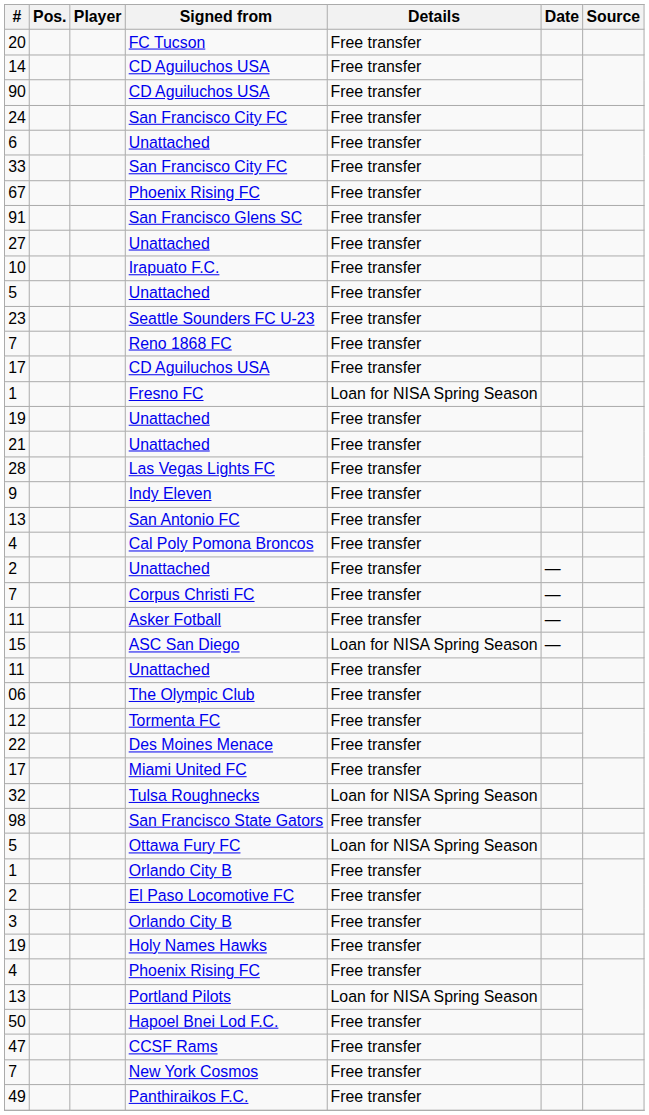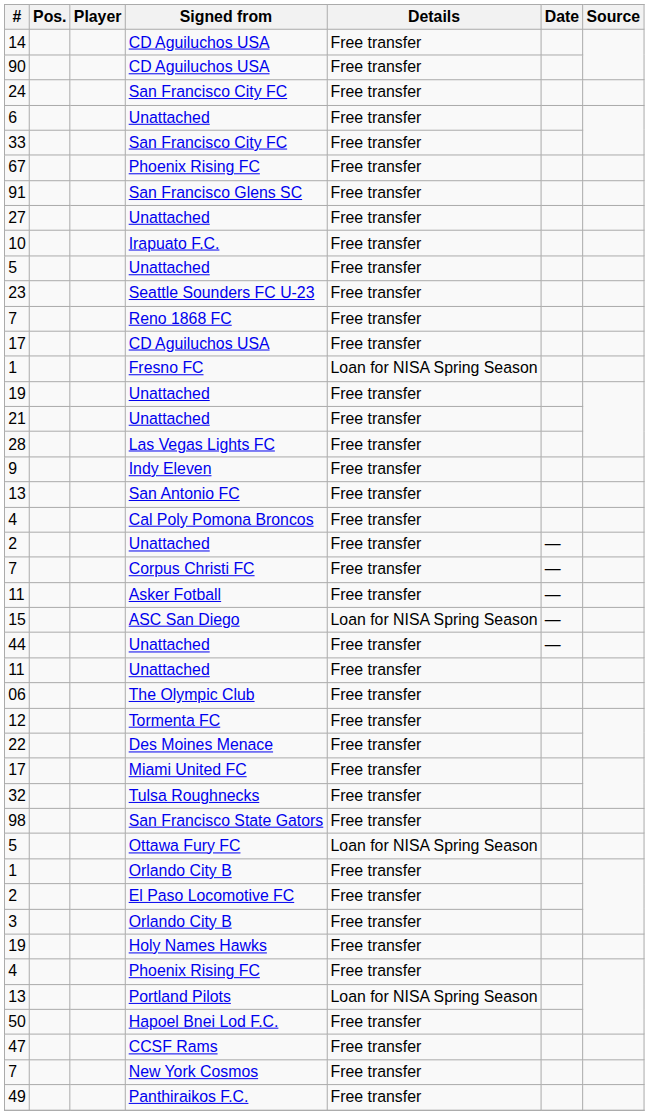 <table class="wikitable mw-collapsible mw-collapsed">
 <tr>
 <th>#</th>
 <th>Pos.</th>
 <th>Player</th>
 <th>Signed from</th>
 <th>Details</th>
 <th>Date</th>
 <th>Source</th>
-</tr>
-<tr>
-<td>20</td>
-<td></td>
-<td></td>
-<td> <a href='#'>FC Tucson</a></td>
-<td>Free transfer</td>
-<td></td>
-<td></td>
 </tr>
 <tr>
 <td>14</td>
 <td></td>
 <td></td>
 <td> <a href='#'>CD Aguiluchos USA</a></td>
 <td>Free transfer</td>
 <td></td>
 <td rowspan="2"></td>
 </tr>
 <tr>
 <td>90</td>
 <td></td>
 <td></td>
 <td> <a href='#'>CD Aguiluchos USA</a></td>
 <td>Free transfer</td>
 <td></td>
 </tr>
 <tr>
 <td>24</td>
 <td></td>
 <td></td>
 <td> <a href='#'>San Francisco City FC</a></td>
 <td>Free transfer</td>
 <td></td>
 <td></td>
 </tr>
 <tr>
 <td>6</td>
 <td></td>
 <td></td>
 <td><a href='#'>Unattached</a></td>
 <td>Free transfer</td>
 <td></td>
 <td rowspan="2"></td>
 </tr>
 <tr>
 <td>33</td>
 <td></td>
 <td></td>
 <td> <a href='#'>San Francisco City FC</a></td>
 <td>Free transfer</td>
 <td></td>
 </tr>
 <tr>
 <td>67</td>
 <td></td>
 <td></td>
 <td> <a href='#'>Phoenix Rising FC</a></td>
 <td>Free transfer</td>
 <td></td>
 <td></td>
 </tr>
 <tr>
 <td>91</td>
 <td></td>
 <td></td>
 <td> <a href='#'>San Francisco Glens SC</a></td>
 <td>Free transfer</td>
 <td></td>
 <td></td>
 </tr>
 <tr>
 <td>27</td>
 <td></td>
 <td></td>
 <td><a href='#'>Unattached</a></td>
 <td>Free transfer</td>
 <td></td>
 <td></td>
 </tr>
 <tr>
 <td>10</td>
 <td></td>
 <td></td>
 <td> <a href='#'>Irapuato F.C.</a></td>
 <td>Free transfer</td>
 <td></td>
 <td></td>
 </tr>
 <tr>
 <td>5</td>
 <td></td>
 <td></td>
 <td><a href='#'>Unattached</a></td>
 <td>Free transfer</td>
 <td></td>
 <td></td>
 </tr>
 <tr>
 <td>23</td>
 <td></td>
 <td></td>
 <td> <a href='#'>Seattle Sounders FC U-23</a></td>
 <td>Free transfer</td>
 <td></td>
 <td></td>
 </tr>
 <tr>
 <td>7</td>
 <td></td>
 <td></td>
 <td> <a href='#'>Reno 1868 FC</a></td>
 <td>Free transfer</td>
 <td></td>
 <td></td>
 </tr>
 <tr>
 <td>17</td>
 <td></td>
 <td></td>
 <td> <a href='#'>CD Aguiluchos USA</a></td>
 <td>Free transfer</td>
 <td></td>
 <td></td>
 </tr>
 <tr>
 <td>1</td>
 <td></td>
 <td></td>
 <td> <a href='#'>Fresno FC</a></td>
 <td>Loan for NISA Spring Season</td>
 <td></td>
 <td></td>
 </tr>
 <tr>
 <td>19</td>
 <td></td>
 <td></td>
 <td><a href='#'>Unattached</a></td>
 <td>Free transfer</td>
 <td></td>
 <td rowspan="3"></td>
 </tr>
 <tr>
 <td>21</td>
 <td></td>
 <td></td>
 <td><a href='#'>Unattached</a></td>
 <td>Free transfer</td>
 <td></td>
 </tr>
 <tr>
 <td>28</td>
 <td></td>
 <td></td>
 <td> <a href='#'>Las Vegas Lights FC</a></td>
 <td>Free transfer</td>
 <td></td>
 </tr>
 <tr>
 <td>9</td>
 <td></td>
 <td></td>
 <td> <a href='#'>Indy Eleven</a></td>
 <td>Free transfer</td>
 <td></td>
 <td></td>
 </tr>
 <tr>
 <td>13</td>
 <td></td>
 <td></td>
 <td> <a href='#'>San Antonio FC</a></td>
 <td>Free transfer</td>
 <td></td>
 <td></td>
 </tr>
 <tr>
 <td>4</td>
 <td></td>
 <td></td>
 <td> <a href='#'>Cal Poly Pomona Broncos</a></td>
 <td>Free transfer</td>
 <td></td>
 <td></td>
 </tr>
 <tr>
 <td>2</td>
 <td></td>
 <td></td>
 <td><a href='#'>Unattached</a></td>
 <td>Free transfer</td>
 <td>—</td>
 <td></td>
 </tr>
 <tr>
 <td>7</td>
 <td></td>
 <td></td>
 <td> <a href='#'>Corpus Christi FC</a></td>
 <td>Free transfer</td>
 <td>—</td>
 <td></td>
 </tr>
 <tr>
 <td>11</td>
 <td></td>
 <td></td>
 <td> <a href='#'>Asker Fotball</a></td>
 <td>Free transfer</td>
 <td>—</td>
 <td></td>
 </tr>
 <tr>
 <td>15</td>
 <td></td>
 <td></td>
 <td> <a href='#'>ASC San Diego</a></td>
 <td>Loan for NISA Spring Season</td>
 <td>—</td>
 <td></td>
 </tr>
 <tr>
+<td>44</td>
+<td></td>
+<td></td>
+<td><a href='#'>Unattached</a></td>
+<td>Free transfer</td>
+<td>—</td>
+<td></td>
+</tr>
+<tr>
 <td>11</td>
 <td></td>
 <td></td>
 <td><a href='#'>Unattached</a></td>
 <td>Free transfer</td>
 <td></td>
 <td></td>
 </tr>
 <tr>
 <td>06</td>
 <td></td>
 <td></td>
 <td> <a href='#'>The Olympic Club</a></td>
 <td>Free transfer</td>
 <td></td>
 <td></td>
 </tr>
 <tr>
 <td>12</td>
 <td></td>
 <td></td>
 <td> <a href='#'>Tormenta FC</a></td>
 <td>Free transfer</td>
 <td></td>
 <td rowspan="2"></td>
 </tr>
 <tr>
 <td>22</td>
 <td></td>
 <td></td>
 <td> <a href='#'>Des Moines Menace</a></td>
 <td>Free transfer</td>
 <td></td>
 </tr>
 <tr>
 <td>17</td>
 <td></td>
 <td></td>
 <td> <a href='#'>Miami United FC</a></td>
 <td>Free transfer</td>
 <td></td>
 <td rowspan="2"></td>
 </tr>
 <tr>
 <td>32</td>
 <td></td>
 <td></td>
 <td> <a href='#'>Tulsa Roughnecks</a></td>
-<td>Loan for NISA Spring Season</td>
+<td>Free transfer</td>
 <td></td>
 </tr>
 <tr>
 <td>98</td>
 <td></td>
 <td></td>
 <td> <a href='#'>San Francisco State Gators</a></td>
 <td>Free transfer</td>
 <td></td>
 <td></td>
 </tr>
 <tr>
 <td>5</td>
 <td></td>
 <td></td>
 <td> <a href='#'>Ottawa Fury FC</a></td>
 <td>Loan for NISA Spring Season</td>
 <td></td>
 <td></td>
 </tr>
 <tr>
 <td>1</td>
 <td></td>
 <td></td>
 <td> <a href='#'>Orlando City B</a></td>
 <td>Free transfer</td>
 <td></td>
 <td rowspan="3"></td>
 </tr>
 <tr>
 <td>2</td>
 <td></td>
 <td></td>
 <td> <a href='#'>El Paso Locomotive FC</a></td>
 <td>Free transfer</td>
 <td></td>
 </tr>
 <tr>
 <td>3</td>
 <td></td>
 <td></td>
 <td> <a href='#'>Orlando City B</a></td>
 <td>Free transfer</td>
 <td></td>
 </tr>
 <tr>
 <td>19</td>
 <td></td>
 <td></td>
 <td> <a href='#'>Holy Names Hawks</a></td>
 <td>Free transfer</td>
 <td></td>
 <td></td>
 </tr>
 <tr>
 <td>4</td>
 <td></td>
 <td></td>
 <td> <a href='#'>Phoenix Rising FC</a></td>
 <td>Free transfer</td>
 <td></td>
 <td rowspan="3"></td>
 </tr>
 <tr>
 <td>13</td>
 <td></td>
 <td></td>
 <td> <a href='#'>Portland Pilots</a></td>
 <td>Loan for NISA Spring Season</td>
 <td></td>
 </tr>
 <tr>
 <td>50</td>
 <td></td>
 <td></td>
 <td> <a href='#'>Hapoel Bnei Lod F.C.</a></td>
 <td>Free transfer</td>
 <td></td>
 </tr>
 <tr>
 <td>47</td>
 <td></td>
 <td></td>
 <td> <a href='#'>CCSF Rams</a></td>
 <td>Free transfer</td>
 <td></td>
 <td></td>
 </tr>
 <tr>
 <td>7</td>
 <td></td>
 <td></td>
 <td> <a href='#'>New York Cosmos</a></td>
 <td>Free transfer</td>
 <td></td>
 <td></td>
 </tr>
 <tr>
 <td>49</td>
 <td></td>
 <td></td>
 <td> <a href='#'>Panthiraikos F.C.</a></td>
 <td>Free transfer</td>
 <td></td>
 <td></td>
 </tr>
 <tr>
 </tr>
 </table>
